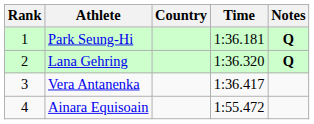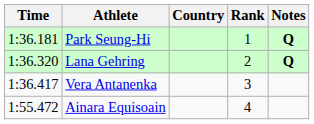 <table class="wikitable sortable" style="text-align:center">
 <tr>
-<th>Rank</th>
+<th>Time</th>
 <th>Athlete</th>
 <th>Country</th>
-<th>Time</th>
+<th>Rank</th>
 <th>Notes</th>
 </tr>
 <tr bgcolor="#ccffcc">
-<td>1</td>
+<td>1:36.181</td>
 <td align=left><a href='#'>Park Seung-Hi</a></td>
 <td align=left></td>
-<td>1:36.181</td>
+<td>1</td>
 <td><strong>Q</strong></td>
 </tr>
 <tr bgcolor="#ccffcc">
-<td>2</td>
+<td>1:36.320</td>
 <td align=left><a href='#'>Lana Gehring</a></td>
 <td align=left></td>
-<td>1:36.320</td>
+<td>2</td>
 <td><strong>Q</strong></td>
 </tr>
 <tr>
-<td>3</td>
+<td>1:36.417</td>
 <td align=left><a href='#'>Vera Antanenka</a></td>
 <td align=left></td>
-<td>1:36.417</td>
+<td>3</td>
 <td></td>
 </tr>
 <tr>
-<td>4</td>
+<td>1:55.472</td>
 <td align=left><a href='#'>Ainara Equisoain</a></td>
 <td align=left></td>
-<td>1:55.472</td>
+<td>4</td>
 <td></td>
 </tr>
 </table>
